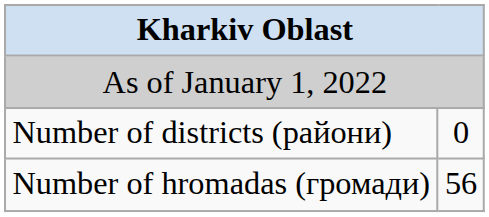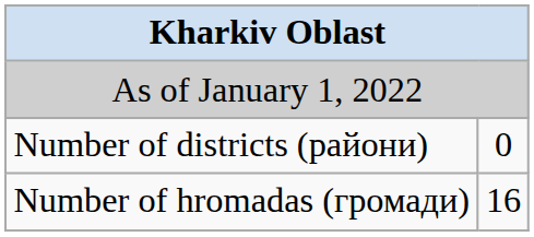 <table class="wikitable">
 <tr>
 <td colspan="2" style="background:#CEE0F2; color:black; text-align:center;"><strong>Kharkiv Oblast</strong></td>
 </tr>
 <tr>
 <td colspan="2" style="background:#CFCFCF; color:black; text-align:center;">As of January 1, 2022</td>
 </tr>
 <tr>
 <td>Number of districts (райони)</td>
 <td align="center">0</td>
 </tr>
 <tr>
 <td>Number of hromadas (громади)</td>
-<td align="center">56</td>
+<td align="center">16</td>
 </tr>
 </table>
